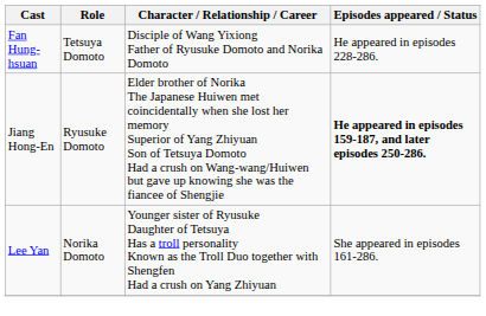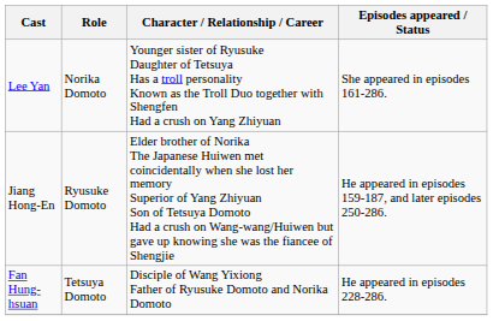 <table class="wikitable">
 <tr>
 <th>Cast</th>
 <th>Role</th>
 <th>Character / Relationship / Career</th>
 <th>Episodes appeared / Status</th>
 </tr>
 <tr>
+<td><a href='#'>Lee Yan</a></td>
+<td>Norika Domoto</td>
+<td>Younger sister of Ryusuke<br>Daughter of Tetsuya<br>Has a <a href='#'>troll</a> personality<br>Known as the Troll Duo together with Shengfen<br>Had a crush on Yang Zhiyuan</td>
+<td>She appeared in episodes 161-286.</td>
+</tr>
+<tr>
+<td>Jiang Hong-En</td>
+<td>Ryusuke Domoto</td>
+<td>Elder brother of Norika<br>The Japanese Huiwen met coincidentally when she lost her memory<br>Superior of Yang Zhiyuan<br>Son of Tetsuya Domoto<br>Had a crush on Wang-wang/Huiwen but gave up knowing she was the fiancee of Shengjie</td>
+<td>He appeared in episodes 159-187, and later episodes 250-286.</td>
+</tr>
+<tr>
 <td><a href='#'>Fan Hung-hsuan</a></td>
 <td>Tetsuya Domoto</td>
 <td>Disciple of Wang Yixiong<br>Father of Ryusuke Domoto and Norika Domoto</td>
 <td>He appeared in episodes 228-286.</td>
 </tr>
 <tr>
-<td>Jiang Hong-En</td>
-<td>Ryusuke Domoto</td>
-<td>Elder brother of Norika<br>The Japanese Huiwen met coincidentally when she lost her memory<br>Superior of Yang Zhiyuan<br>Son of Tetsuya Domoto<br>Had a crush on Wang-wang/Huiwen but gave up knowing she was the fiancee of Shengjie</td>
-<td><strong>He appeared in episodes 159-187, and later episodes 250-286.</strong></td>
-</tr>
-<tr>
-<td><a href='#'>Lee Yan</a></td>
-<td>Norika Domoto</td>
-<td>Younger sister of Ryusuke<br>Daughter of Tetsuya<br>Has a <a href='#'>troll</a> personality<br>Known as the Troll Duo together with Shengfen<br>Had a crush on Yang Zhiyuan</td>
-<td>She appeared in episodes 161-286.</td>
-</tr>
-<tr>
 </tr>
 </table>
